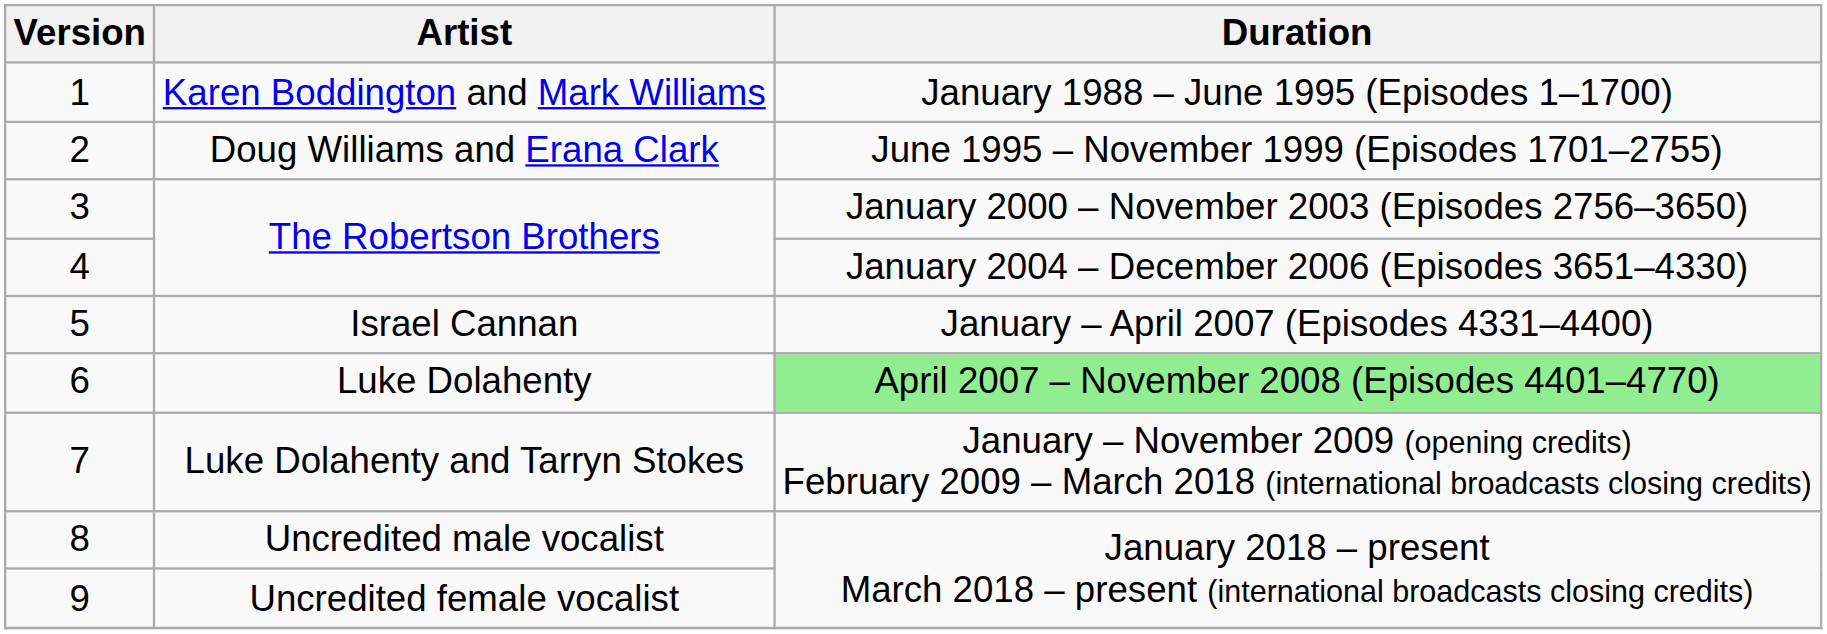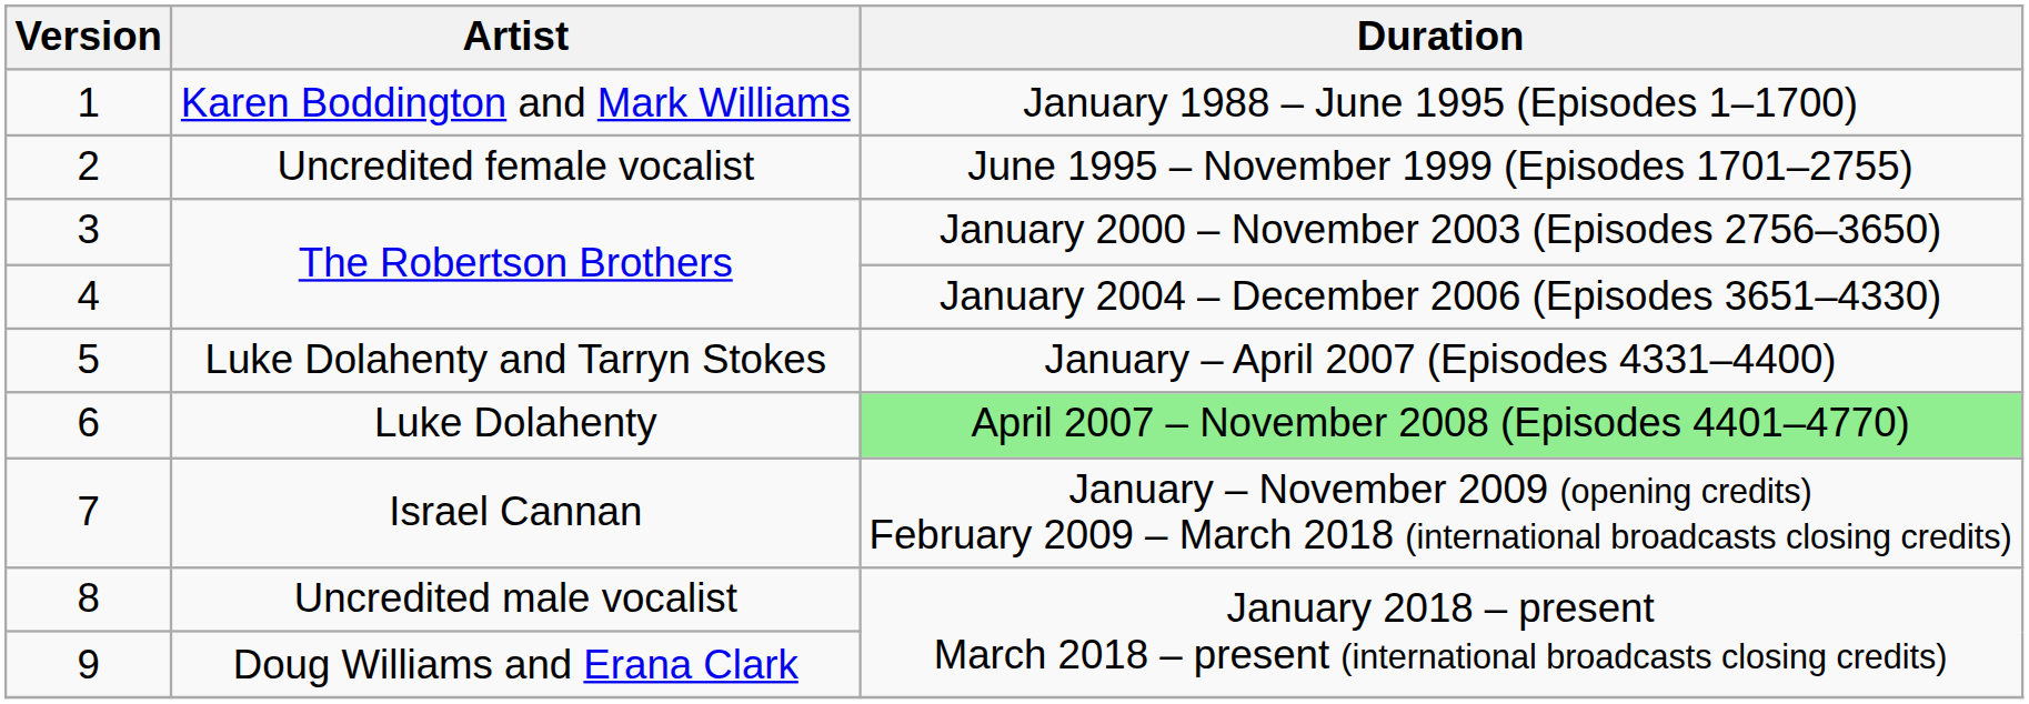 <table class="wikitable" style="text-align:center;">
 <tr>
 <th>Version</th>
 <th>Artist</th>
 <th>Duration</th>
 </tr>
 <tr>
 <td>1</td>
 <td><a href='#'>Karen Boddington</a> and <a href='#'>Mark Williams</a></td>
 <td>January 1988 – June 1995 (Episodes 1–1700)</td>
 </tr>
 <tr>
 <td>2</td>
-<td>Doug Williams and <a href='#'>Erana Clark</a></td>
+<td>Uncredited female vocalist</td>
 <td>June 1995 – November 1999 (Episodes 1701–2755)</td>
 </tr>
 <tr>
 <td>3</td>
 <td rowspan=2 style="text-align:center;"><a href='#'>The Robertson Brothers</a></td>
 <td>January 2000 – November 2003 (Episodes 2756–3650)</td>
 </tr>
 <tr>
 <td>4</td>
 <td>January 2004 – December 2006 (Episodes 3651–4330)</td>
 </tr>
 <tr>
 <td>5</td>
-<td>Israel Cannan</td>
+<td>Luke Dolahenty and Tarryn Stokes</td>
 <td>January – April 2007 (Episodes 4331–4400)</td>
 </tr>
 <tr>
 <td>6</td>
 <td>Luke Dolahenty</td>
 <td style="background: lightgreen;">April 2007 – November 2008 (Episodes 4401–4770)</td>
 </tr>
 <tr>
 <td>7</td>
-<td>Luke Dolahenty and Tarryn Stokes</td>
+<td>Israel Cannan</td>
 <td>January – November 2009 <small>(opening credits)</small><br>February 2009 – March 2018 <small>(international broadcasts closing credits)</small></td>
 </tr>
 <tr>
 <td>8</td>
 <td>Uncredited male vocalist</td>
 <td rowspan="2" style="text-align:center;">January 2018 – present<br> March 2018 – present <small>(international broadcasts closing credits)</small></td>
 </tr>
 <tr>
 <td>9</td>
-<td>Uncredited female vocalist</td>
+<td>Doug Williams and <a href='#'>Erana Clark</a></td>
 </tr>
 <tr>
 </tr>
 </table>
